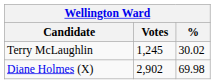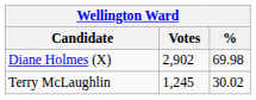 <table class="wikitable">
 <tr>
 <th colspan="3"><a href='#'>Wellington Ward</a></th>
 </tr>
 <tr>
 <th style="width: 170px">Candidate</th>
 <th style="width: 50px">Votes</th>
 <th style="width: 40px">%</th>
 </tr>
 <tr>
+<td><a href='#'>Diane Holmes</a> (X)</td>
+<td>2,902</td>
+<td>69.98</td>
+</tr>
+<tr>
 <td>Terry McLaughlin</td>
 <td>1,245</td>
 <td>30.02</td>
 </tr>
-<tr>
-<td><a href='#'>Diane Holmes</a> (X)</td>
-<td>2,902</td>
-<td>69.98</td>
-</tr>
 </table>
